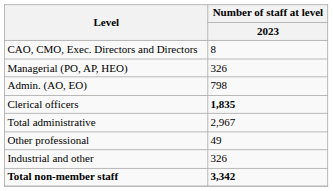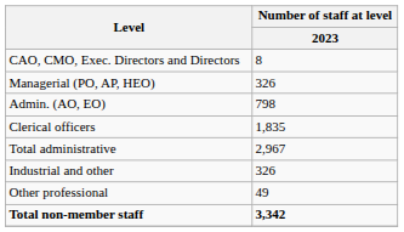 <table class="wikitable" style="width:400px; clear:both; float:right; font-size:85%">
 <tr>
 <th rowspan = 2>Level</th>
 <th colspan = 1>Number of staff at level</th>
 </tr>
 <tr>
 <th>2023</th>
 </tr>
 <tr>
 <td>CAO, CMO, Exec. Directors and Directors</td>
 <td>8</td>
 </tr>
 <tr>
 <td>Managerial (PO, AP, HEO)</td>
 <td>326</td>
 </tr>
 <tr>
 <td>Admin. (AO, EO)</td>
 <td>798</td>
 </tr>
 <tr>
 <td>Clerical officers</td>
-<td><strong>1,835</strong></td>
+<td>1,835</td>
 </tr>
 <tr>
 <td>Total administrative</td>
 <td>2,967</td>
 </tr>
 <tr>
+<td>Industrial and other</td>
+<td>326</td>
+</tr>
+<tr>
 <td>Other professional</td>
 <td>49</td>
-</tr>
-<tr>
-<td>Industrial and other</td>
-<td>326</td>
 </tr>
 <tr>
 <td><strong>Total non-member staff</strong></td>
 <td><strong>3,342</strong></td>
 </tr>
 <tr>
 </tr>
 </table>
